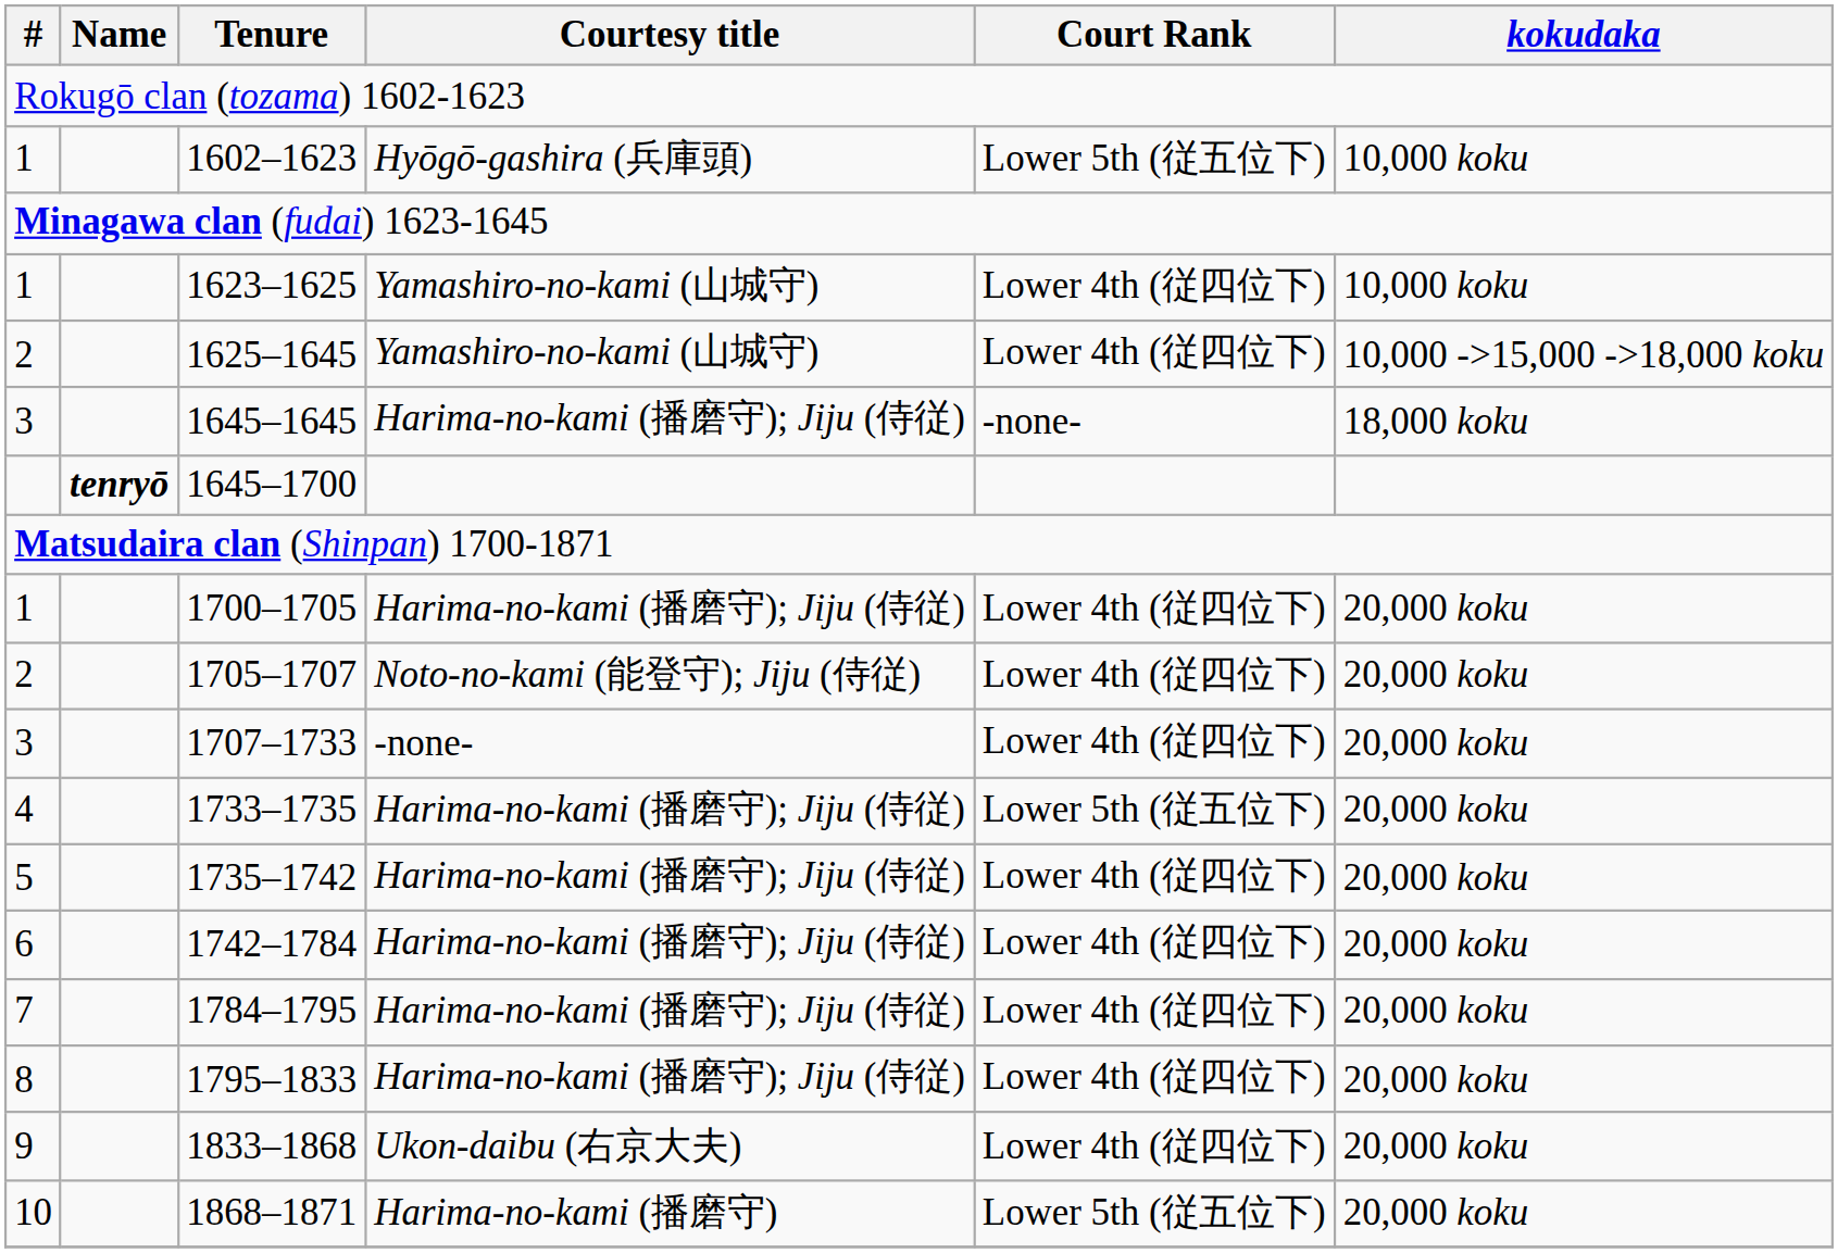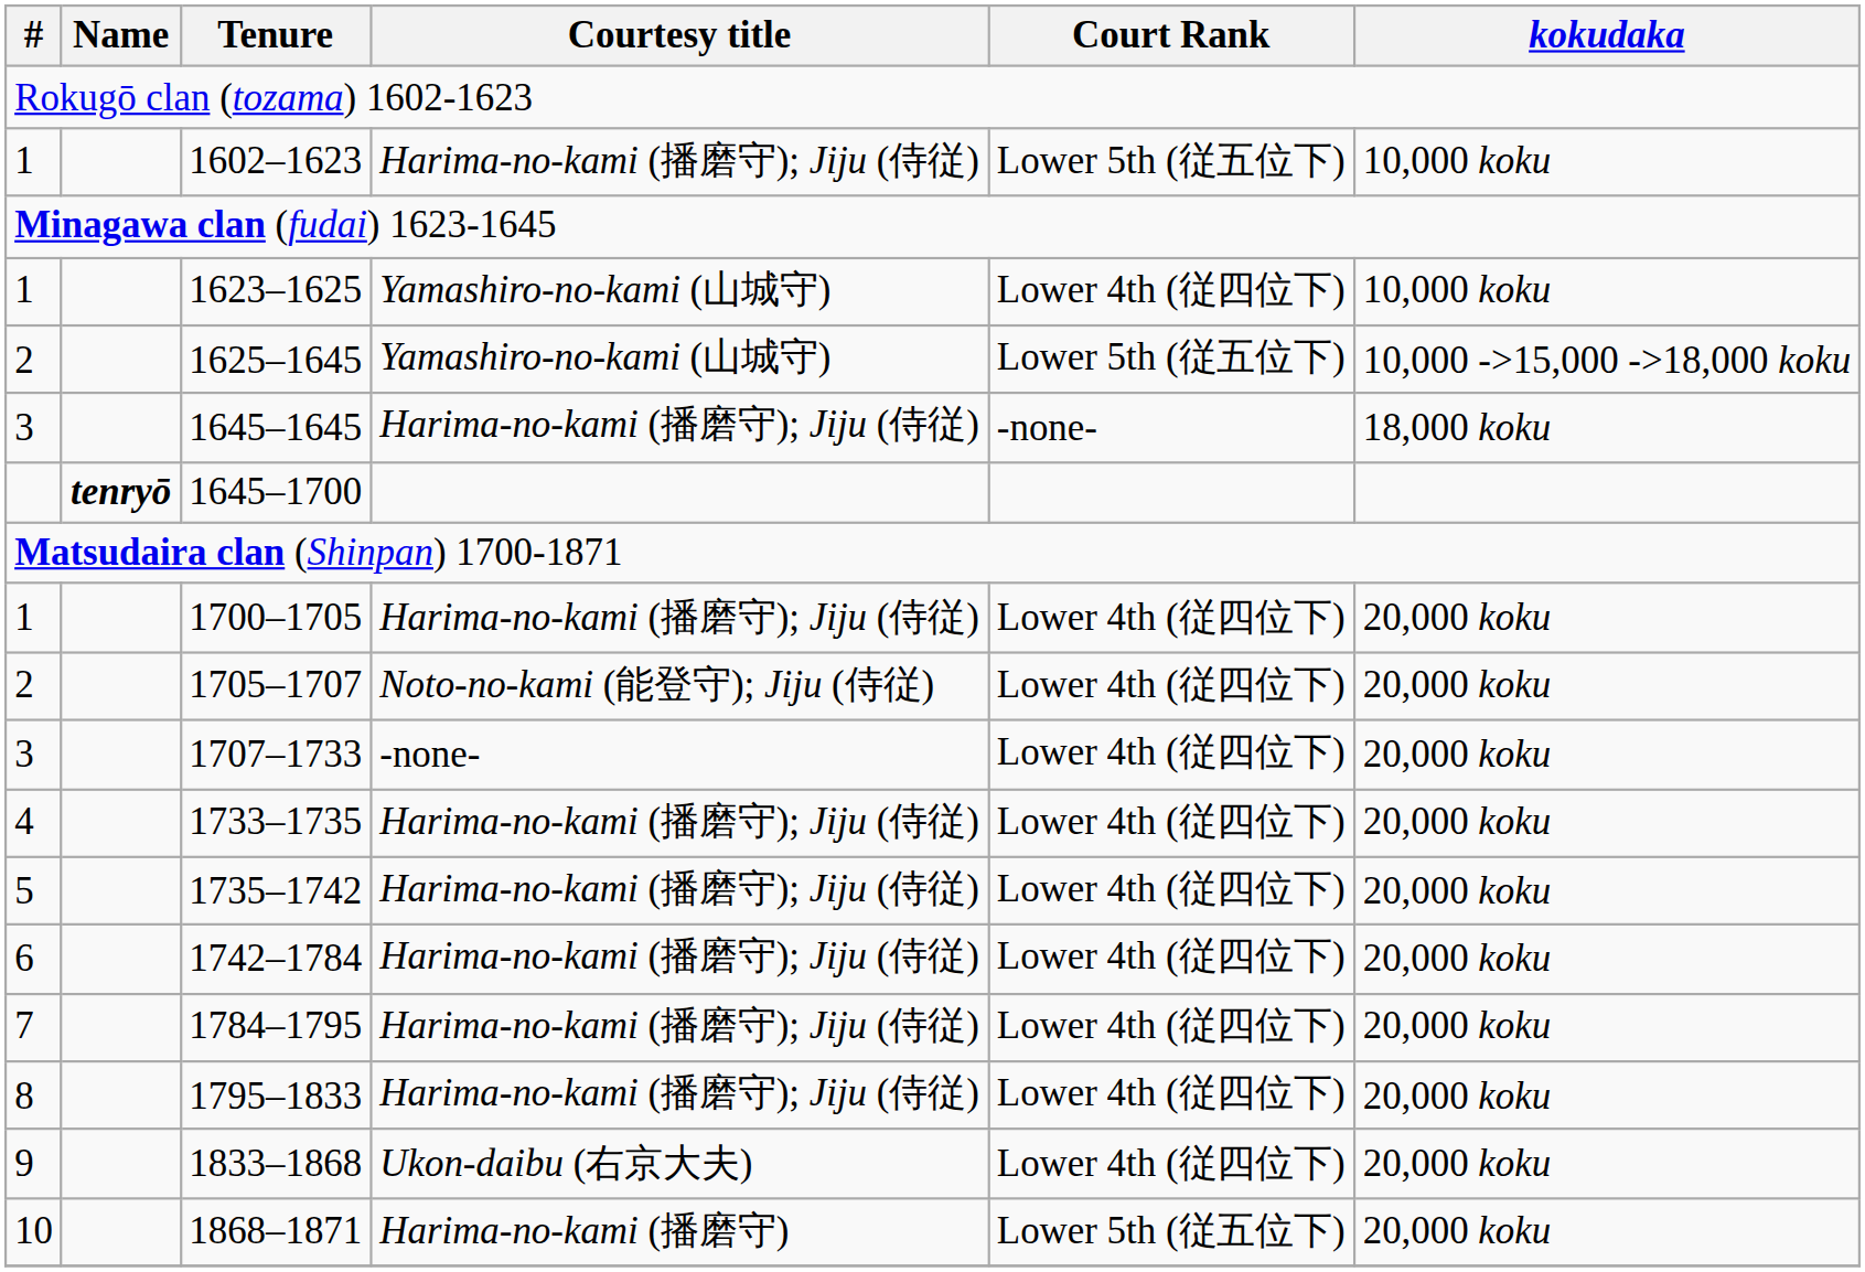 <table class=wikitable>
 <tr>
 <th>#</th>
 <th>Name</th>
 <th>Tenure</th>
 <th>Courtesy title</th>
 <th>Court Rank</th>
 <th><em><a href='#'>kokudaka</a></em></th>
 </tr>
 <tr>
 <td colspan=6> <a href='#'>Rokugō clan</a> (<em><a href='#'>tozama</a></em>) 1602-1623</td>
 </tr>
 <tr>
 <td>1</td>
 <td></td>
 <td>1602–1623</td>
-<td><em>Hyōgō-gashira</em> (兵庫頭)</td>
+<td><em>Harima-no-kami</em> (播磨守); <em>Jiju</em> (侍従)</td>
 <td>Lower 5th (従五位下)</td>
 <td>10,000 <em>koku</em></td>
 </tr>
 <tr>
 <td colspan=6> <strong><a href='#'>Minagawa clan</a></strong> (<em><a href='#'>fudai</a></em>) 1623-1645</td>
 </tr>
 <tr>
 <td>1</td>
 <td></td>
 <td>1623–1625</td>
 <td><em>Yamashiro-no-kami</em> (山城守)</td>
 <td>Lower 4th (従四位下)</td>
 <td>10,000 <em>koku</em></td>
 </tr>
 <tr>
 <td>2</td>
 <td></td>
 <td>1625–1645</td>
 <td><em>Yamashiro-no-kami</em> (山城守)</td>
-<td>Lower 4th  (従四位下)</td>
+<td>Lower 5th (従五位下)</td>
 <td>10,000 ->15,000 ->18,000 <em>koku</em></td>
 </tr>
 <tr>
 <td>3</td>
 <td></td>
 <td>1645–1645</td>
 <td><em>Harima-no-kami</em> (播磨守); <em>Jiju</em> (侍従)</td>
 <td>-none-</td>
 <td>18,000 <em>koku</em></td>
 </tr>
 <tr>
 <td></td>
 <td><strong><em>tenryō</em></strong></td>
 <td>1645–1700</td>
 <td></td>
 <td></td>
 <td></td>
 </tr>
 <tr>
 <td colspan=6> <strong><a href='#'>Matsudaira clan</a></strong> (<em><a href='#'>Shinpan</a></em>) 1700-1871</td>
 </tr>
 <tr>
 <td>1</td>
 <td></td>
 <td>1700–1705</td>
 <td><em>Harima-no-kami</em> (播磨守); <em>Jiju</em> (侍従)</td>
 <td>Lower 4th  (従四位下)</td>
 <td>20,000 <em>koku</em></td>
 </tr>
 <tr>
 <td>2</td>
 <td></td>
 <td>1705–1707</td>
 <td><em>Noto-no-kami</em> (能登守); <em>Jiju</em> (侍従)</td>
 <td>Lower 4th  (従四位下)</td>
 <td>20,000 <em>koku</em></td>
 </tr>
 <tr>
 <td>3</td>
 <td></td>
 <td>1707–1733</td>
 <td>-none-</td>
 <td>Lower 4th  (従四位下)</td>
 <td>20,000 <em>koku</em></td>
 </tr>
 <tr>
 <td>4</td>
 <td></td>
 <td>1733–1735</td>
 <td><em>Harima-no-kami</em> (播磨守); <em>Jiju</em> (侍従)</td>
-<td>Lower 5th (従五位下)</td>
+<td>Lower 4th  (従四位下)</td>
 <td>20,000 <em>koku</em></td>
 </tr>
 <tr>
 <td>5</td>
 <td></td>
 <td>1735–1742</td>
 <td><em>Harima-no-kami</em> (播磨守); <em>Jiju</em> (侍従)</td>
 <td>Lower 4th  (従四位下)</td>
 <td>20,000 <em>koku</em></td>
 </tr>
 <tr>
 <td>6</td>
 <td></td>
 <td>1742–1784</td>
 <td><em>Harima-no-kami</em> (播磨守); <em>Jiju</em> (侍従)</td>
 <td>Lower 4th  (従四位下)</td>
 <td>20,000 <em>koku</em></td>
 </tr>
 <tr>
 <td>7</td>
 <td></td>
 <td>1784–1795</td>
 <td><em>Harima-no-kami</em> (播磨守); <em>Jiju</em> (侍従)</td>
 <td>Lower 4th  (従四位下)</td>
 <td>20,000 <em>koku</em></td>
 </tr>
 <tr>
 <td>8</td>
 <td></td>
 <td>1795–1833</td>
 <td><em>Harima-no-kami</em> (播磨守); <em>Jiju</em> (侍従)</td>
 <td>Lower 4th  (従四位下)</td>
 <td>20,000 <em>koku</em></td>
 </tr>
 <tr>
 <td>9</td>
 <td></td>
 <td>1833–1868</td>
 <td><em>Ukon-daibu</em> (右京大夫)</td>
 <td>Lower 4th  (従四位下)</td>
 <td>20,000 <em>koku</em></td>
 </tr>
 <tr>
 <td>10</td>
 <td></td>
 <td>1868–1871</td>
 <td><em>Harima-no-kami</em> (播磨守)</td>
 <td>Lower 5th (従五位下)</td>
 <td>20,000 <em>koku</em></td>
 </tr>
 <tr>
 </tr>
 </table>
